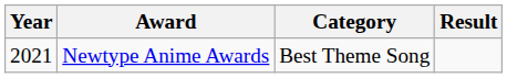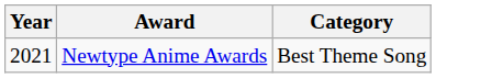 <table class="wikitable">
 <tr>
 <th>Year</th>
 <th>Award</th>
 <th>Category</th>
-<th>Result</th>
 </tr>
 <tr>
 <td align="center">2021</td>
 <td><a href='#'>Newtype Anime Awards</a></td>
 <td>Best Theme Song</td>
-<td></td>
 </tr>
 </table>
